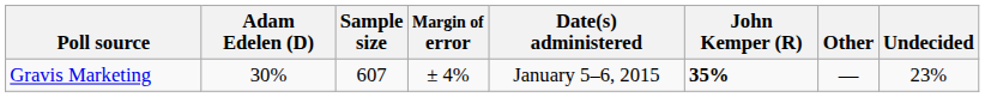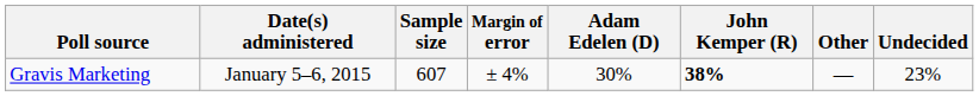 <table class="wikitable">
 <tr valign= bottom>
 <th style="width:150px;">Poll source</th>
-<th style="width:100px;">Adam<br>Edelen (D)</th>
+<th style="width:150px;">Date(s)<br>administered</th>
 <th class=small>Sample<br>size</th>
 <th><small>Margin of</small><br>error</th>
-<th style="width:150px;">Date(s)<br>administered</th>
+<th style="width:100px;">Adam<br>Edelen (D)</th>
 <th style="width:100px;">John<br>Kemper (R)</th>
 <th style="width:40px;">Other</th>
 <th style="width:40px;">Undecided</th>
 </tr>
 <tr>
 <td><a href='#'>Gravis Marketing</a></td>
-<td align=center>30%</td>
+<td align=center>January 5–6, 2015</td>
 <td align=center>607</td>
 <td align=center>± 4%</td>
-<td align=center>January 5–6, 2015</td>
-<td><strong>35%</strong></td>
+<td align=center>30%</td>
+<td><strong>38%</strong></td>
 <td align=center>—</td>
 <td align=center>23%</td>
 </tr>
 </table>
